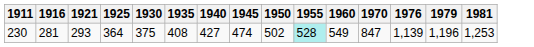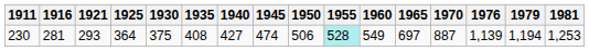 <table class="wikitable">
 <tr>
 <th>1911</th>
 <th>1916</th>
 <th>1921</th>
 <th>1925</th>
 <th>1930</th>
 <th>1935</th>
 <th>1940</th>
 <th>1945</th>
 <th>1950</th>
 <th>1955</th>
 <th>1960</th>
+<th>1965</th>
 <th>1970</th>
 <th>1976</th>
 <th>1979</th>
 <th>1981</th>
 </tr>
 <tr>
 <td>230</td>
 <td>281</td>
 <td>293</td>
 <td>364</td>
 <td>375</td>
 <td>408</td>
 <td>427</td>
 <td>474</td>
-<td>502</td>
+<td>506</td>
 <td style="background: paleturquoise;">528</td>
 <td>549</td>
-<td>847</td>
+<td>697</td>
+<td>887</td>
 <td>1,139</td>
-<td>1,196</td>
+<td>1,194</td>
 <td>1,253</td>
 </tr>
 </table>
